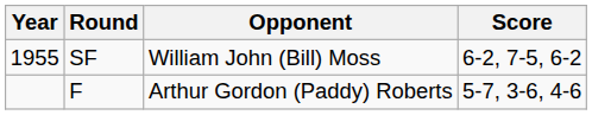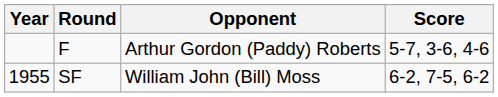 <table class="wikitable">
 <tr>
 <th>Year</th>
 <th>Round</th>
 <th>Opponent</th>
 <th>Score</th>
 </tr>
 <tr>
+<td></td>
+<td>F</td>
+<td>Arthur Gordon (Paddy) Roberts</td>
+<td>5-7, 3-6, 4-6</td>
+</tr>
+<tr>
 <td>1955</td>
 <td>SF</td>
 <td>William John (Bill) Moss</td>
 <td>6-2, 7-5, 6-2</td>
 </tr>
-<tr>
-<td></td>
-<td>F</td>
-<td>Arthur Gordon (Paddy) Roberts</td>
-<td>5-7, 3-6, 4-6</td>
-</tr>
 </table>
